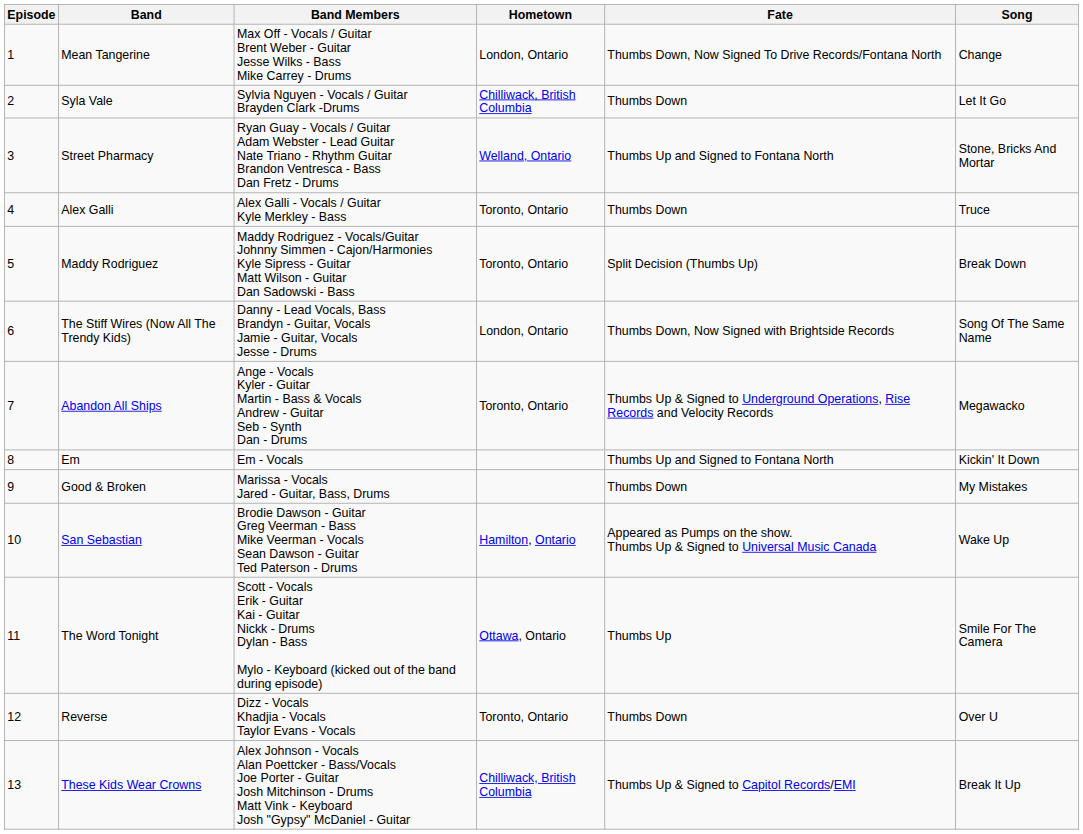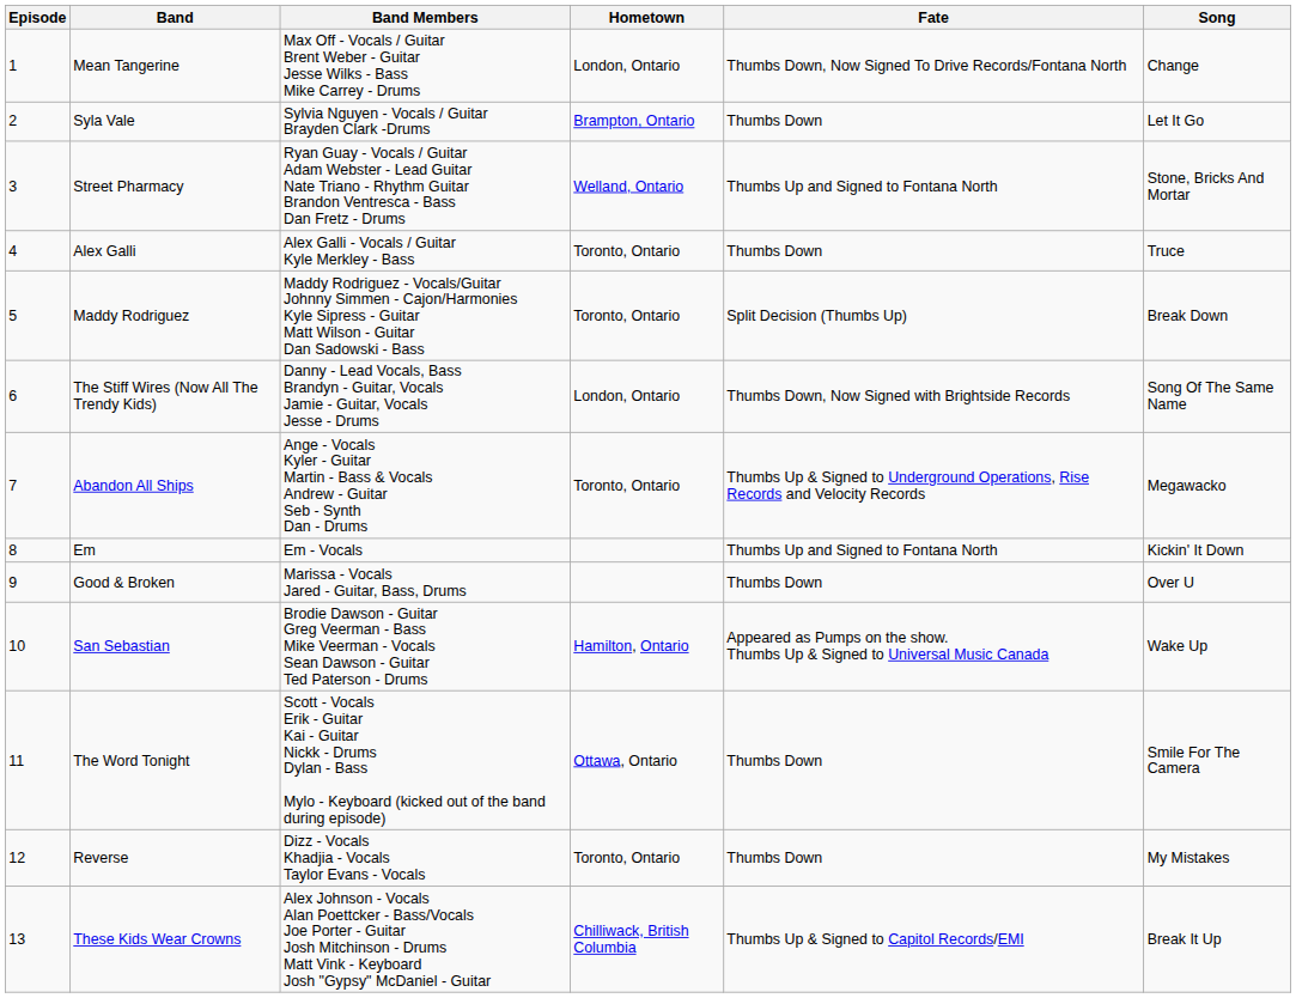 <table class=wikitable style="font-size:90%;">
 <tr>
 <th>Episode</th>
 <th>Band</th>
 <th>Band Members</th>
 <th>Hometown</th>
 <th>Fate</th>
 <th>Song</th>
 </tr>
 <tr>
 <td>1</td>
 <td>Mean Tangerine</td>
 <td>Max Off - Vocals / Guitar<br> Brent Weber - Guitar<br>Jesse Wilks - Bass<br>Mike Carrey - Drums</td>
 <td>London, Ontario</td>
 <td>Thumbs Down, Now Signed To Drive Records/Fontana North</td>
 <td>Change</td>
 </tr>
 <tr>
 <td>2</td>
 <td>Syla Vale</td>
 <td>Sylvia Nguyen - Vocals / Guitar<br>Brayden Clark -Drums</td>
-<td><a href='#'>Chilliwack, British Columbia</a></td>
+<td><a href='#'>Brampton, Ontario</a></td>
 <td>Thumbs Down</td>
 <td>Let It Go</td>
 </tr>
 <tr>
 <td>3</td>
 <td>Street Pharmacy</td>
 <td>Ryan Guay - Vocals / Guitar<br> Adam Webster - Lead Guitar<br>Nate Triano - Rhythm Guitar<br> Brandon Ventresca - Bass<br>Dan Fretz - Drums</td>
 <td><a href='#'>Welland, Ontario</a></td>
 <td>Thumbs Up and Signed to Fontana North</td>
 <td>Stone, Bricks And Mortar</td>
 </tr>
 <tr>
 <td>4</td>
 <td>Alex Galli</td>
 <td>Alex Galli - Vocals / Guitar<br> Kyle Merkley - Bass</td>
 <td>Toronto, Ontario</td>
 <td>Thumbs Down</td>
 <td>Truce</td>
 </tr>
 <tr>
 <td>5</td>
 <td>Maddy Rodriguez</td>
 <td>Maddy Rodriguez - Vocals/Guitar<br> Johnny Simmen - Cajon/Harmonies<br>Kyle Sipress - Guitar<br>Matt Wilson - Guitar <br> Dan Sadowski - Bass</td>
 <td>Toronto, Ontario</td>
 <td>Split Decision (Thumbs Up)</td>
 <td>Break Down</td>
 </tr>
 <tr>
 <td>6</td>
 <td>The Stiff Wires (Now All The Trendy Kids)</td>
 <td>Danny - Lead Vocals, Bass <br> Brandyn - Guitar, Vocals <br> Jamie - Guitar, Vocals <br> Jesse - Drums</td>
 <td>London, Ontario</td>
 <td>Thumbs Down, Now Signed with Brightside Records</td>
 <td>Song Of The Same Name</td>
 </tr>
 <tr>
 <td>7</td>
 <td><a href='#'>Abandon All Ships</a></td>
 <td>Ange - Vocals <br> Kyler - Guitar <br> Martin - Bass & Vocals <br> Andrew - Guitar <br> Seb - Synth <br> Dan - Drums</td>
 <td>Toronto, Ontario</td>
 <td>Thumbs Up & Signed to <a href='#'>Underground Operations</a>, <a href='#'>Rise Records</a> and Velocity Records</td>
 <td>Megawacko</td>
 </tr>
 <tr>
 <td>8</td>
 <td>Em</td>
 <td>Em - Vocals</td>
 <td></td>
 <td>Thumbs Up and Signed to Fontana North</td>
 <td>Kickin' It Down</td>
 </tr>
 <tr>
 <td>9</td>
 <td>Good & Broken</td>
 <td>Marissa - Vocals<br> Jared - Guitar, Bass, Drums</td>
 <td></td>
 <td>Thumbs Down</td>
-<td>My Mistakes</td>
+<td>Over U</td>
 </tr>
 <tr>
 <td>10</td>
 <td><a href='#'>San Sebastian</a></td>
 <td>Brodie Dawson - Guitar<br> Greg Veerman - Bass <br> Mike Veerman - Vocals <br> Sean Dawson - Guitar <br> Ted Paterson - Drums</td>
 <td><a href='#'>Hamilton</a>, <a href='#'>Ontario</a></td>
 <td>Appeared as Pumps on the show.<br>Thumbs Up & Signed to <a href='#'>Universal Music Canada</a></td>
 <td>Wake Up</td>
 </tr>
 <tr>
 <td>11</td>
 <td>The Word Tonight</td>
 <td>Scott - Vocals<br> Erik - Guitar<br> Kai - Guitar<br> Nickk - Drums<br> Dylan - Bass<br><br> Mylo - Keyboard (kicked out of the band during episode)</td>
 <td><a href='#'>Ottawa</a>, Ontario</td>
-<td>Thumbs Up</td>
+<td>Thumbs Down</td>
 <td>Smile For The Camera</td>
 </tr>
 <tr>
 <td>12</td>
 <td>Reverse</td>
 <td>Dizz - Vocals<br> Khadjia - Vocals<br> Taylor Evans - Vocals<br></td>
 <td>Toronto, Ontario</td>
 <td>Thumbs Down</td>
-<td>Over U</td>
+<td>My Mistakes</td>
 </tr>
 <tr>
 <td>13</td>
 <td><a href='#'>These Kids Wear Crowns</a></td>
 <td>Alex Johnson - Vocals<br> Alan Poettcker - Bass/Vocals<br> Joe Porter - Guitar<br> Josh Mitchinson - Drums<br> Matt Vink - Keyboard<br> Josh "Gypsy" McDaniel - Guitar</td>
 <td><a href='#'>Chilliwack, British Columbia</a></td>
 <td>Thumbs Up & Signed to <a href='#'>Capitol Records</a>/<a href='#'>EMI</a></td>
 <td>Break It Up</td>
 </tr>
 </table>
